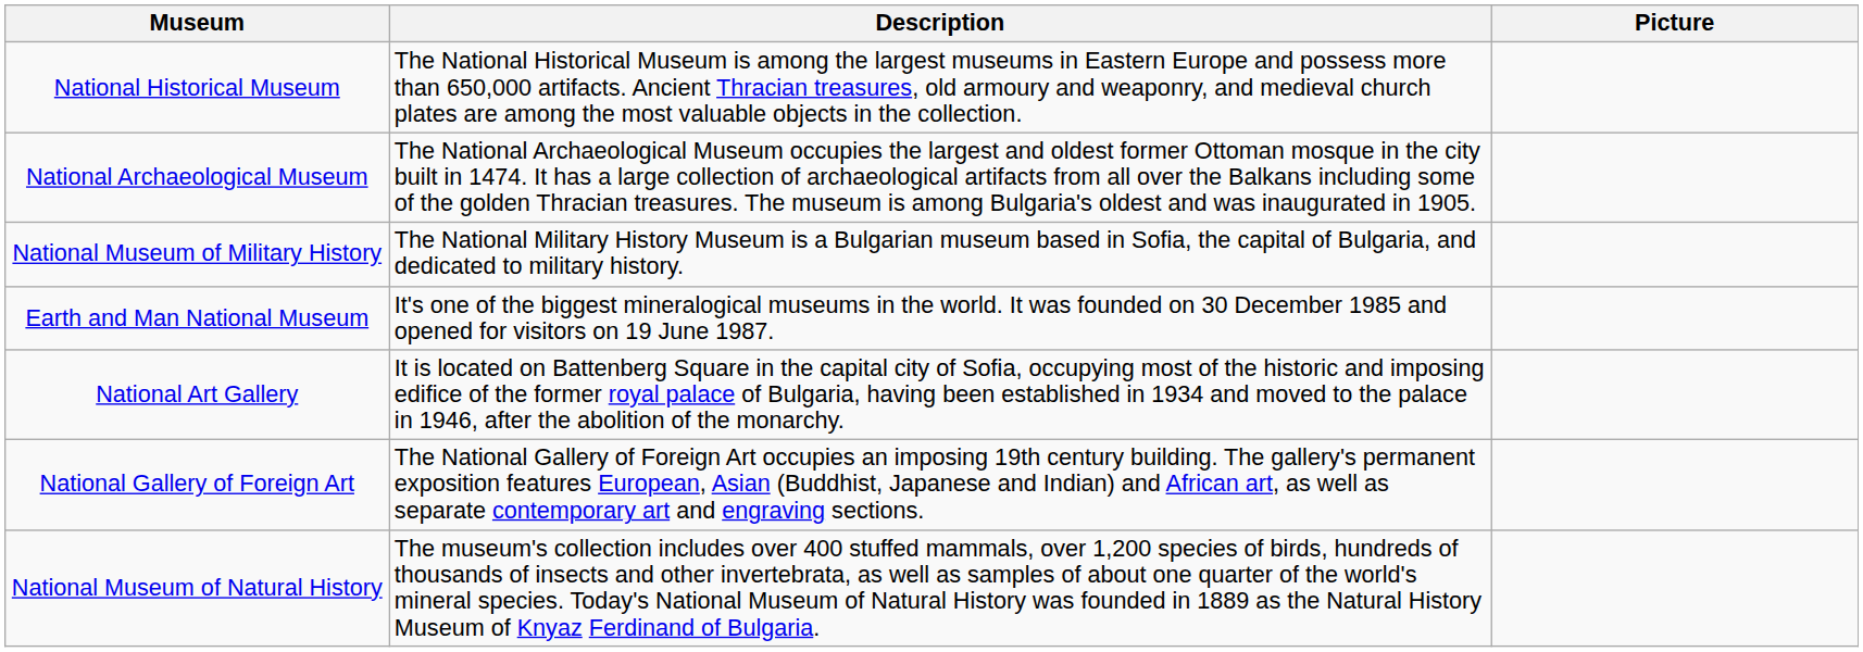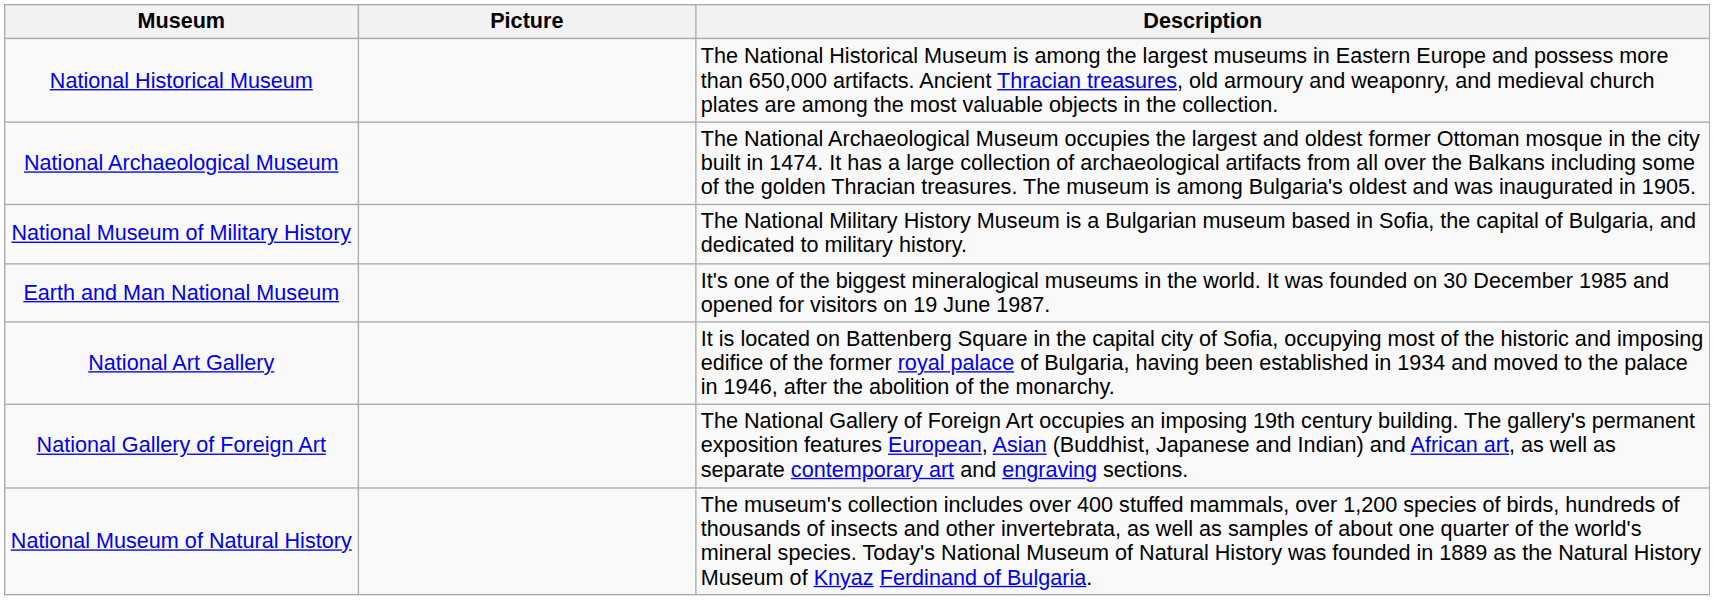 <table style="width:100%;" class="wikitable" border="1">
 <tr>
 <th width=8%>Museum</th>
+<th width=8%>Picture</th>
 <th width=24%>Description</th>
-<th width=8%>Picture</th>
 </tr>
 <tr>
 <td align="center"><a href='#'>National Historical Museum</a></td>
+<td align="center"></td>
 <td align="left">The National Historical Museum is among the largest museums in Eastern Europe and possess more than 650,000 artifacts. Ancient <a href='#'>Thracian treasures</a>, old armoury and weaponry, and medieval church plates are among the most valuable objects in the collection.</td>
-<td align="center"></td>
 </tr>
 <tr>
 <td align="center"><a href='#'>National Archaeological Museum</a></td>
+<td align="center"></td>
 <td align="left">The National Archaeological Museum occupies the largest and oldest former Ottoman mosque in the city built in 1474. It has a large collection of archaeological artifacts from all over the Balkans including some of the golden Thracian treasures.  The museum is among Bulgaria's oldest and was inaugurated in 1905.</td>
-<td align="center"></td>
 </tr>
 <tr>
 <td align="center"><a href='#'>National Museum of Military History</a></td>
+<td align="center"></td>
 <td align="left">The National Military History Museum is a Bulgarian museum based in Sofia, the capital of Bulgaria, and dedicated to military history.</td>
-<td align="center"></td>
 </tr>
 <tr>
 <td align="center"><a href='#'>Earth and Man National Museum</a></td>
+<td align="center"></td>
 <td align="left">It's one of the biggest mineralogical museums in the world. It was founded on 30 December 1985 and opened for visitors on 19 June 1987.</td>
-<td align="center"></td>
 </tr>
 <tr>
 <td align="center"><a href='#'>National Art Gallery</a></td>
+<td align="center"></td>
 <td align="left">It is located on Battenberg Square in the capital city of Sofia, occupying most of the historic and imposing edifice of the former <a href='#'>royal palace</a> of Bulgaria, having been established in 1934 and moved to the palace in 1946, after the abolition of the monarchy.</td>
-<td align="center"></td>
 </tr>
 <tr>
 <td align="center"><a href='#'>National Gallery of Foreign Art</a></td>
+<td align="center"></td>
 <td align="left">The National Gallery of Foreign Art occupies an imposing 19th century building. The gallery's permanent exposition features <a href='#'>European</a>, <a href='#'>Asian</a> (Buddhist, Japanese and Indian) and <a href='#'>African art</a>, as well as separate <a href='#'>contemporary art</a> and <a href='#'>engraving</a> sections.</td>
-<td align="center"></td>
 </tr>
 <tr>
 <td align="center"><a href='#'>National Museum of Natural History</a></td>
+<td align="center"></td>
 <td align="left">The museum's collection includes over 400 stuffed mammals, over 1,200 species of birds, hundreds of thousands of insects and other invertebrata, as well as samples of about one quarter of the world's mineral species. Today's National Museum of Natural History was founded in 1889 as the Natural History Museum of <a href='#'>Knyaz</a> <a href='#'>Ferdinand of Bulgaria</a>.</td>
-<td align="center"></td>
 </tr>
 </table>
